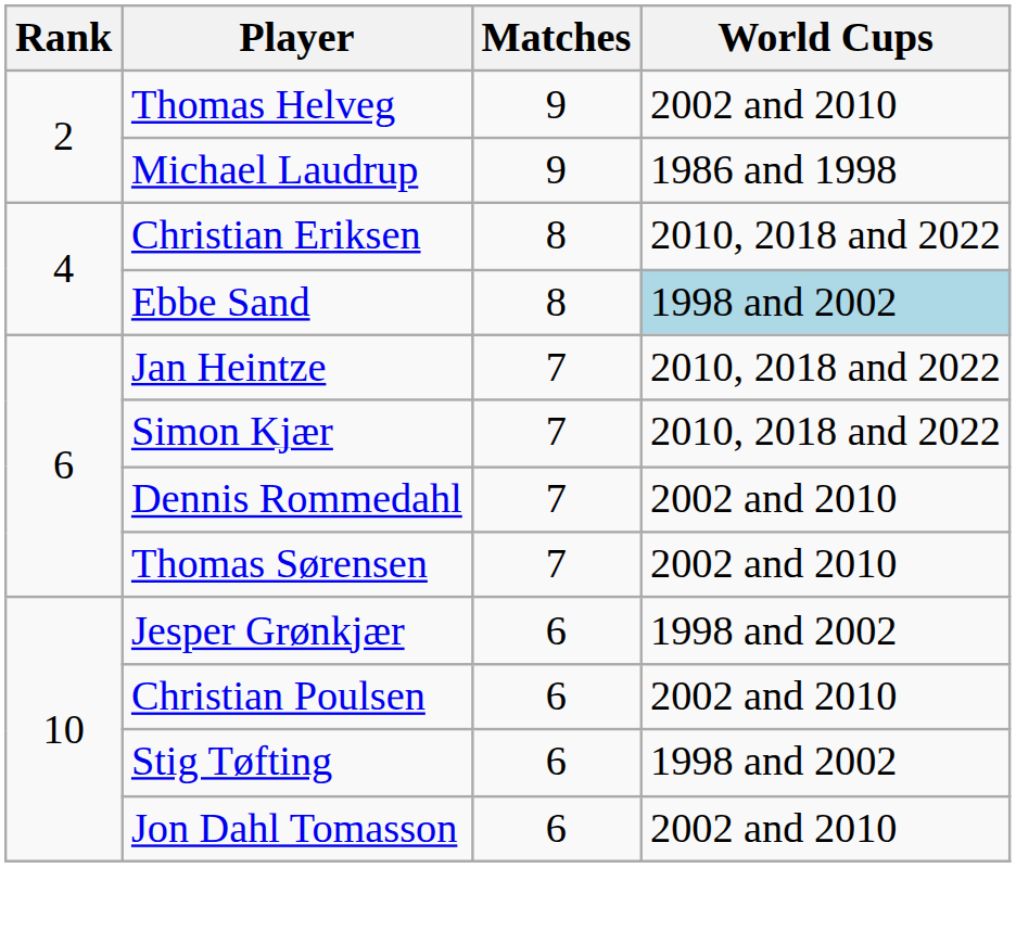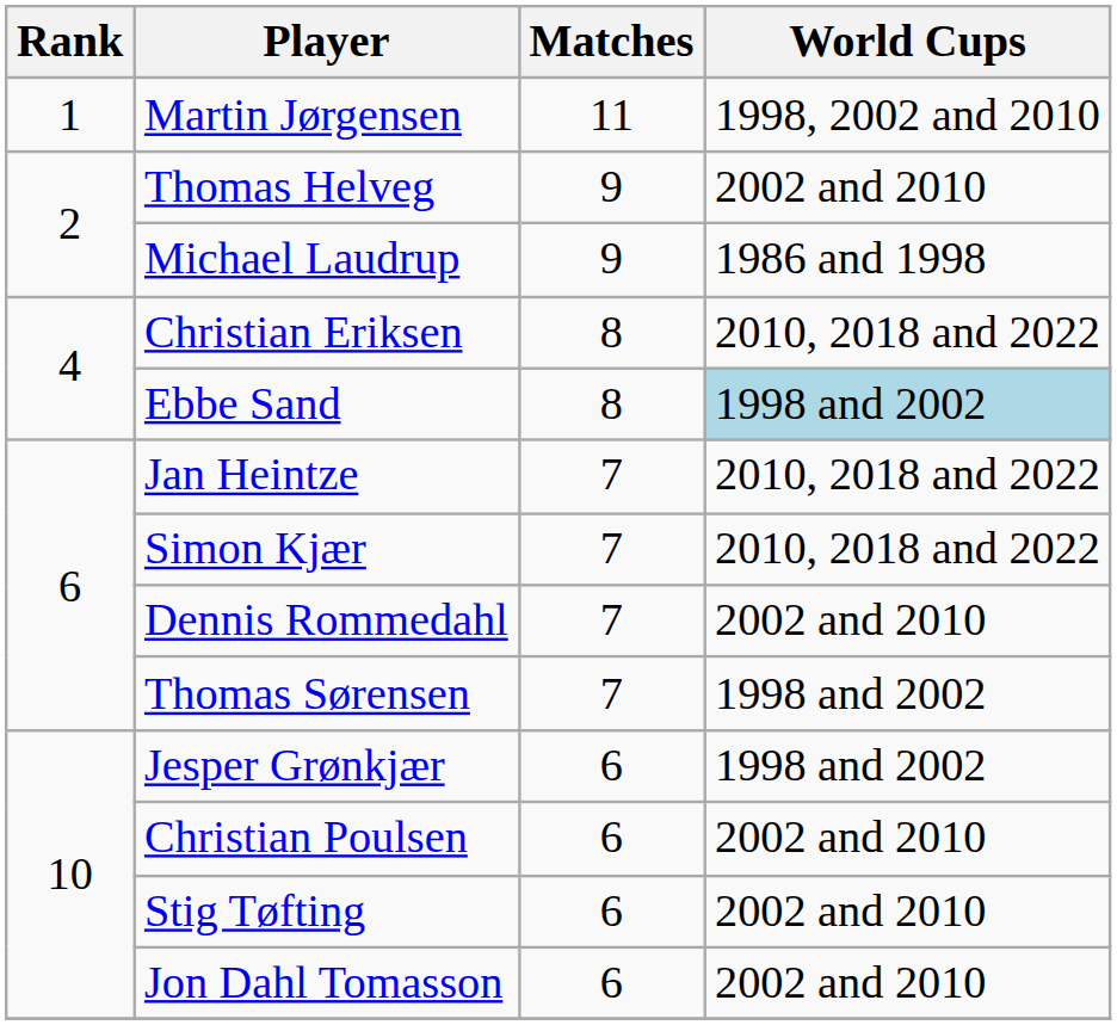 <table class="wikitable" style="text-align: left;">
 <tr>
 <th>Rank</th>
 <th>Player</th>
 <th>Matches</th>
 <th>World Cups</th>
+</tr>
+<tr>
+<td align=center>1</td>
+<td><a href='#'>Martin Jørgensen</a></td>
+<td align=center>11</td>
+<td>1998, 2002 and 2010</td>
 </tr>
 <tr>
 <td rowspan=2 align=center>2</td>
 <td><a href='#'>Thomas Helveg</a></td>
 <td align=center>9</td>
 <td>2002 and 2010</td>
 </tr>
 <tr>
 <td><a href='#'>Michael Laudrup</a></td>
 <td align=center>9</td>
 <td>1986 and 1998</td>
 </tr>
 <tr>
 <td rowspan=2 align=center>4</td>
 <td><a href='#'>Christian Eriksen</a></td>
 <td align=center>8</td>
 <td>2010, 2018 and 2022</td>
 </tr>
 <tr>
 <td><a href='#'>Ebbe Sand</a></td>
 <td align=center>8</td>
 <td style="background: lightblue;">1998 and 2002</td>
 </tr>
 <tr>
 <td rowspan=4 align=center>6</td>
 <td><a href='#'>Jan Heintze</a></td>
 <td align=center>7</td>
 <td>2010, 2018 and 2022</td>
 </tr>
 <tr>
 <td><a href='#'>Simon Kjær</a></td>
 <td align=center>7</td>
 <td>2010, 2018 and 2022</td>
 </tr>
 <tr>
 <td><a href='#'>Dennis Rommedahl</a></td>
 <td align=center>7</td>
 <td>2002 and 2010</td>
 </tr>
 <tr>
 <td><a href='#'>Thomas Sørensen</a></td>
 <td align=center>7</td>
-<td>2002 and 2010</td>
+<td>1998 and 2002</td>
 </tr>
 <tr>
 <td rowspan=4 align=center>10</td>
 <td><a href='#'>Jesper Grønkjær</a></td>
 <td align=center>6</td>
 <td>1998 and 2002</td>
 </tr>
 <tr>
 <td><a href='#'>Christian Poulsen</a></td>
 <td align=center>6</td>
 <td>2002 and 2010</td>
 </tr>
 <tr>
 <td><a href='#'>Stig Tøfting</a></td>
 <td align=center>6</td>
-<td>1998 and 2002</td>
+<td>2002 and 2010</td>
 </tr>
 <tr>
 <td><a href='#'>Jon Dahl Tomasson</a></td>
 <td align=center>6</td>
 <td>2002 and 2010</td>
 </tr>
 <tr>
 </tr>
 </table>
